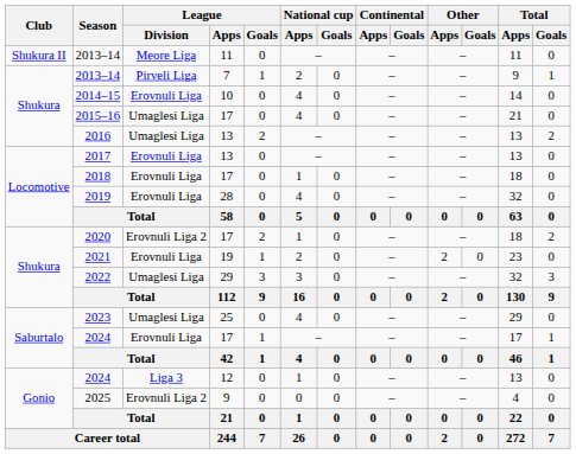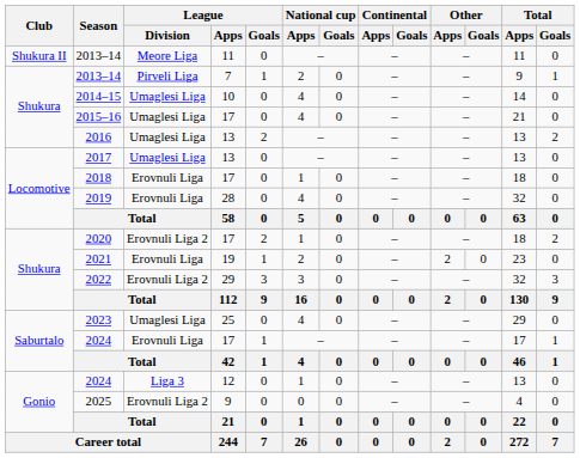 <table class="wikitable" style="text-align:center">
 <tr>
 <th rowspan="2">Club</th>
 <th rowspan="2">Season</th>
 <th colspan="3">League</th>
 <th colspan="2">National cup</th>
 <th colspan="2">Continental</th>
 <th colspan="2">Other</th>
 <th colspan="2">Total</th>
 </tr>
 <tr>
 <th>Division</th>
 <th>Apps</th>
 <th>Goals</th>
 <th>Apps</th>
 <th>Goals</th>
 <th>Apps</th>
 <th>Goals</th>
 <th>Apps</th>
 <th>Goals</th>
 <th>Apps</th>
 <th>Goals</th>
 </tr>
 <tr>
 <td><a href='#'>Shukura II</a></td>
 <td>2013–14</td>
 <td><a href='#'>Meore Liga</a></td>
 <td>11</td>
 <td>0</td>
 <td colspan="2">–</td>
 <td colspan="2">–</td>
 <td colspan="2">–</td>
 <td>11</td>
 <td>0</td>
 </tr>
 <tr>
 <td rowspan="4"><a href='#'>Shukura</a></td>
 <td><a href='#'>2013–14</a></td>
 <td><a href='#'>Pirveli Liga</a></td>
 <td>7</td>
 <td>1</td>
 <td>2</td>
 <td>0</td>
 <td colspan="2">–</td>
 <td colspan="2">–</td>
 <td>9</td>
 <td>1</td>
 </tr>
 <tr>
 <td><a href='#'>2014–15</a></td>
-<td><a href='#'>Erovnuli Liga</a></td>
+<td><a href='#'>Umaglesi Liga</a></td>
 <td>10</td>
 <td>0</td>
 <td>4</td>
 <td>0</td>
 <td colspan="2">–</td>
 <td colspan="2">–</td>
 <td>14</td>
 <td>0</td>
 </tr>
 <tr>
 <td><a href='#'>2015–16</a></td>
 <td>Umaglesi Liga</td>
 <td>17</td>
 <td>0</td>
 <td>4</td>
 <td>0</td>
 <td colspan="2">–</td>
 <td colspan="2">–</td>
 <td>21</td>
 <td>0</td>
 </tr>
 <tr>
 <td><a href='#'>2016</a></td>
 <td>Umaglesi Liga</td>
 <td>13</td>
 <td>2</td>
 <td colspan="2">–</td>
 <td colspan="2">–</td>
 <td colspan="2">–</td>
 <td>13</td>
 <td>2</td>
 </tr>
 <tr>
 <td rowspan="4"><a href='#'>Locomotive</a></td>
 <td><a href='#'>2017</a></td>
-<td><a href='#'>Erovnuli Liga</a></td>
+<td><a href='#'>Umaglesi Liga</a></td>
 <td>13</td>
 <td>0</td>
 <td colspan="2">–</td>
 <td colspan="2">–</td>
 <td colspan="2">–</td>
 <td>13</td>
 <td>0</td>
 </tr>
 <tr>
 <td><a href='#'>2018</a></td>
 <td>Erovnuli Liga</td>
 <td>17</td>
 <td>0</td>
 <td>1</td>
 <td>0</td>
 <td colspan="2">–</td>
 <td colspan="2">–</td>
 <td>18</td>
 <td>0</td>
 </tr>
 <tr>
 <td><a href='#'>2019</a></td>
 <td>Erovnuli Liga</td>
 <td>28</td>
 <td>0</td>
 <td>4</td>
 <td>0</td>
 <td colspan="2">–</td>
 <td colspan="2">–</td>
 <td>32</td>
 <td>0</td>
 </tr>
 <tr>
 <th colspan="2">Total</th>
 <th>58</th>
 <th>0</th>
 <th>5</th>
 <th>0</th>
 <th>0</th>
 <th>0</th>
 <th>0</th>
 <th>0</th>
 <th>63</th>
 <th>0</th>
 </tr>
 <tr>
 <td rowspan="4"><a href='#'>Shukura</a></td>
 <td><a href='#'>2020</a></td>
 <td>Erovnuli Liga 2</td>
 <td>17</td>
 <td>2</td>
 <td>1</td>
 <td>0</td>
 <td colspan="2">–</td>
 <td colspan="2">–</td>
 <td>18</td>
 <td>2</td>
 </tr>
 <tr>
 <td><a href='#'>2021</a></td>
 <td>Erovnuli Liga</td>
 <td>19</td>
 <td>1</td>
 <td>2</td>
 <td>0</td>
 <td colspan="2">–</td>
 <td>2</td>
 <td>0</td>
 <td>23</td>
 <td>0</td>
 </tr>
 <tr>
 <td><a href='#'>2022</a></td>
-<td>Umaglesi Liga</td>
+<td>Erovnuli Liga 2</td>
 <td>29</td>
 <td>3</td>
 <td>3</td>
 <td>0</td>
 <td colspan="2">–</td>
 <td colspan="2">–</td>
 <td>32</td>
 <td>3</td>
 </tr>
 <tr>
 <th colspan="2">Total</th>
 <th>112</th>
 <th>9</th>
 <th>16</th>
 <th>0</th>
 <th>0</th>
 <th>0</th>
 <th>2</th>
 <th>0</th>
 <th>130</th>
 <th>9</th>
 </tr>
 <tr>
 <td rowspan="3"><a href='#'>Saburtalo</a></td>
 <td><a href='#'>2023</a></td>
 <td>Umaglesi Liga</td>
 <td>25</td>
 <td>0</td>
 <td>4</td>
 <td>0</td>
 <td colspan="2">–</td>
 <td colspan="2">–</td>
 <td>29</td>
 <td>0</td>
 </tr>
 <tr>
 <td><a href='#'>2024</a></td>
 <td>Erovnuli Liga</td>
 <td>17</td>
 <td>1</td>
 <td colspan="2">–</td>
 <td colspan="2">–</td>
 <td colspan="2">–</td>
 <td>17</td>
 <td>1</td>
 </tr>
 <tr>
 <th colspan="2">Total</th>
 <th>42</th>
 <th>1</th>
 <th>4</th>
 <th>0</th>
 <th>0</th>
 <th>0</th>
 <th>0</th>
 <th>0</th>
 <th>46</th>
 <th>1</th>
 </tr>
 <tr>
 <td rowspan="3"><a href='#'>Gonio</a></td>
 <td><a href='#'>2024</a></td>
 <td><a href='#'>Liga 3</a></td>
 <td>12</td>
 <td>0</td>
 <td>1</td>
 <td>0</td>
 <td colspan="2">–</td>
 <td colspan="2">–</td>
 <td>13</td>
 <td>0</td>
 </tr>
 <tr>
 <td>2025</td>
 <td>Erovnuli Liga 2</td>
 <td>9</td>
 <td>0</td>
 <td>0</td>
 <td>0</td>
 <td colspan="2">–</td>
 <td colspan="2">–</td>
 <td>4</td>
 <td>0</td>
 </tr>
 <tr>
 <th colspan="2">Total</th>
 <th>21</th>
 <th>0</th>
 <th>1</th>
 <th>0</th>
 <th>0</th>
 <th>0</th>
 <th>0</th>
 <th>0</th>
 <th>22</th>
 <th>0</th>
 </tr>
 <tr>
 <th colspan="3">Career total</th>
 <th>244</th>
 <th>7</th>
 <th>26</th>
 <th>0</th>
 <th>0</th>
 <th>0</th>
 <th>2</th>
 <th>0</th>
 <th>272</th>
 <th>7</th>
 </tr>
 </table>
